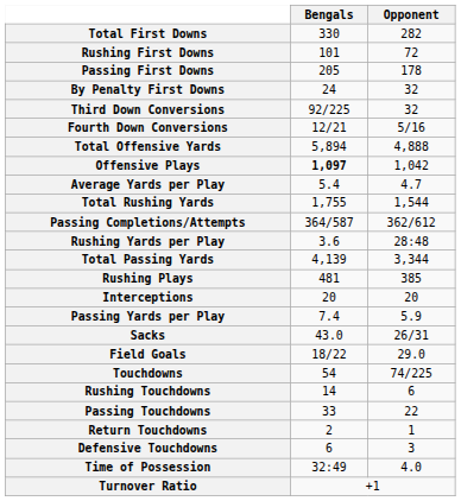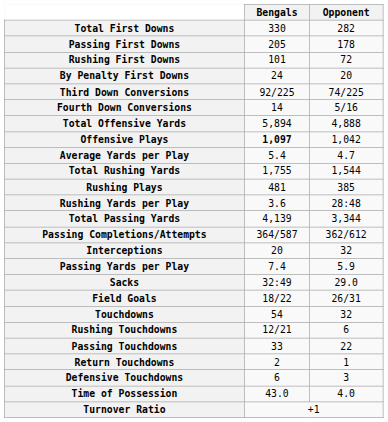 <table class="wikitable" style="text-align:center; width:40%; border:0;">
 <tr>
 <th style="background:#FFFFFF; border:0;"></th>
 <th>Bengals</th>
 <th>Opponent</th>
 </tr>
 <tr>
 <th>Total First Downs</th>
 <td>330</td>
 <td>282</td>
 </tr>
 <tr>
+<th>Passing First Downs</th>
+<td>205</td>
+<td>178</td>
+</tr>
+<tr>
 <th>Rushing First Downs</th>
 <td>101</td>
 <td>72</td>
 </tr>
 <tr>
-<th>Passing First Downs</th>
-<td>205</td>
-<td>178</td>
-</tr>
-<tr>
 <th>By Penalty First Downs</th>
 <td>24</td>
-<td>32</td>
+<td>20</td>
 </tr>
 <tr>
 <th>Third Down Conversions</th>
 <td>92/225</td>
-<td>32</td>
+<td>74/225</td>
 </tr>
 <tr>
 <th>Fourth Down Conversions</th>
-<td>12/21</td>
+<td>14</td>
 <td>5/16</td>
 </tr>
 <tr>
 <th>Total Offensive Yards</th>
 <td>5,894</td>
 <td>4,888</td>
 </tr>
 <tr>
 <th>Offensive Plays</th>
 <td><strong>1,097</strong></td>
 <td>1,042</td>
 </tr>
 <tr>
 <th>Average Yards per Play</th>
 <td>5.4</td>
 <td>4.7</td>
 </tr>
 <tr>
 <th>Total Rushing Yards</th>
 <td>1,755</td>
 <td>1,544</td>
 </tr>
 <tr>
-<th>Passing Completions/Attempts</th>
-<td>364/587</td>
-<td>362/612</td>
+<th>Rushing Plays</th>
+<td>481</td>
+<td>385</td>
 </tr>
 <tr>
 <th>Rushing Yards per Play</th>
 <td>3.6</td>
 <td>28:48</td>
 </tr>
 <tr>
 <th>Total Passing Yards</th>
 <td>4,139</td>
 <td>3,344</td>
 </tr>
 <tr>
-<th>Rushing Plays</th>
-<td>481</td>
-<td>385</td>
+<th>Passing Completions/Attempts</th>
+<td>364/587</td>
+<td>362/612</td>
 </tr>
 <tr>
 <th>Interceptions</th>
 <td>20</td>
-<td>20</td>
+<td>32</td>
 </tr>
 <tr>
 <th>Passing Yards per Play</th>
 <td>7.4</td>
 <td>5.9</td>
 </tr>
 <tr>
 <th>Sacks</th>
-<td>43.0</td>
-<td>26/31</td>
+<td>32:49</td>
+<td>29.0</td>
 </tr>
 <tr>
 <th>Field Goals</th>
 <td>18/22</td>
-<td>29.0</td>
+<td>26/31</td>
 </tr>
 <tr>
 <th>Touchdowns</th>
 <td>54</td>
-<td>74/225</td>
+<td>32</td>
 </tr>
 <tr>
 <th>Rushing Touchdowns</th>
-<td>14</td>
+<td>12/21</td>
 <td>6</td>
 </tr>
 <tr>
 <th>Passing Touchdowns</th>
 <td>33</td>
 <td>22</td>
 </tr>
 <tr>
 <th>Return Touchdowns</th>
 <td>2</td>
 <td>1</td>
 </tr>
 <tr>
 <th>Defensive Touchdowns</th>
 <td>6</td>
 <td>3</td>
 </tr>
 <tr>
 <th>Time of Possession</th>
-<td>32:49</td>
+<td>43.0</td>
 <td>4.0</td>
 </tr>
 <tr>
 <th>Turnover Ratio</th>
 <td colspan=2>+1</td>
 </tr>
 </table>
